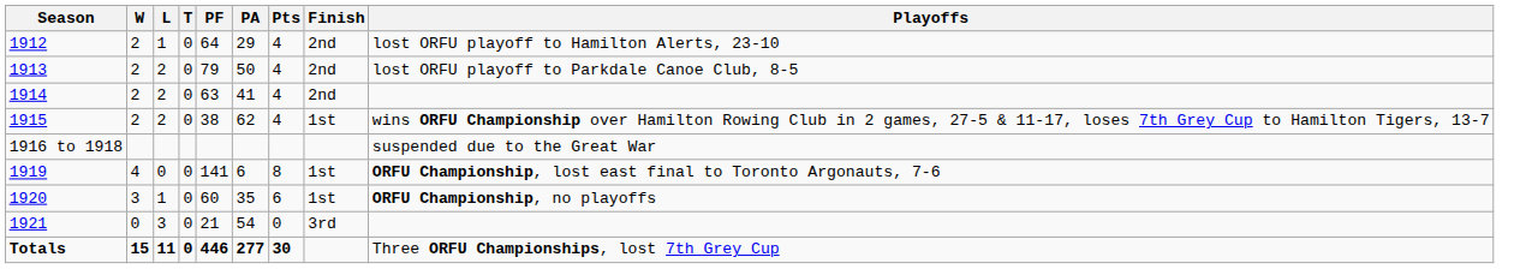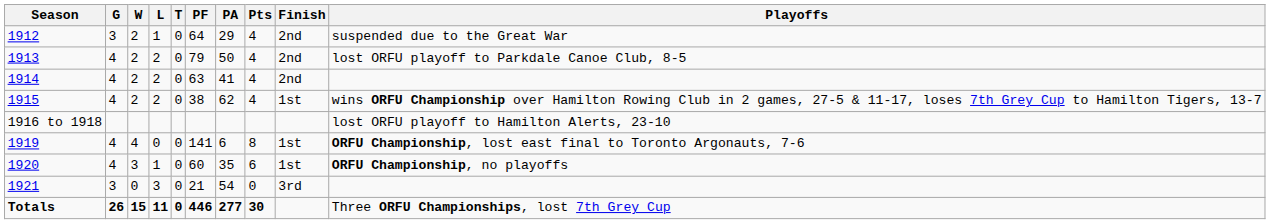 <table class="wikitable">
 <tr>
 <th>Season</th>
+<th>G</th>
 <th>W</th>
 <th>L</th>
 <th>T</th>
 <th>PF</th>
 <th>PA</th>
 <th>Pts</th>
 <th>Finish</th>
 <th>Playoffs</th>
 </tr>
 <tr>
 <td><a href='#'>1912</a></td>
+<td>3</td>
 <td>2</td>
 <td>1</td>
 <td>0</td>
 <td>64</td>
 <td>29</td>
 <td>4</td>
 <td>2nd</td>
-<td>lost ORFU playoff to Hamilton Alerts, 23-10</td>
+<td>suspended due to the Great War</td>
 </tr>
 <tr>
 <td><a href='#'>1913</a></td>
+<td>4</td>
 <td>2</td>
 <td>2</td>
 <td>0</td>
 <td>79</td>
 <td>50</td>
 <td>4</td>
 <td>2nd</td>
 <td>lost ORFU playoff to Parkdale Canoe Club, 8-5</td>
 </tr>
 <tr>
 <td><a href='#'>1914</a></td>
+<td>4</td>
 <td>2</td>
 <td>2</td>
 <td>0</td>
 <td>63</td>
 <td>41</td>
 <td>4</td>
 <td>2nd</td>
 <td></td>
 </tr>
 <tr>
 <td><a href='#'>1915</a></td>
+<td>4</td>
 <td>2</td>
 <td>2</td>
 <td>0</td>
 <td>38</td>
 <td>62</td>
 <td>4</td>
 <td>1st</td>
 <td>wins <strong>ORFU Championship</strong> over Hamilton Rowing Club in 2 games, 27-5 & 11-17, loses <a href='#'>7th Grey Cup</a> to Hamilton Tigers, 13-7</td>
 </tr>
 <tr>
 <td>1916 to 1918</td>
 <td></td>
 <td></td>
 <td></td>
 <td></td>
 <td></td>
 <td></td>
 <td></td>
-<td>suspended due to the Great War</td>
+<td></td>
+<td>lost ORFU playoff to Hamilton Alerts, 23-10</td>
 </tr>
 <tr>
 <td><a href='#'>1919</a></td>
+<td>4</td>
 <td>4</td>
 <td>0</td>
 <td>0</td>
 <td>141</td>
 <td>6</td>
 <td>8</td>
 <td>1st</td>
 <td><strong>ORFU Championship</strong>, lost east final to Toronto Argonauts, 7-6</td>
 </tr>
 <tr>
 <td><a href='#'>1920</a></td>
+<td>4</td>
 <td>3</td>
 <td>1</td>
 <td>0</td>
 <td>60</td>
 <td>35</td>
 <td>6</td>
 <td>1st</td>
 <td><strong>ORFU Championship</strong>, no playoffs</td>
 </tr>
 <tr>
 <td><a href='#'>1921</a></td>
+<td>3</td>
 <td>0</td>
 <td>3</td>
 <td>0</td>
 <td>21</td>
 <td>54</td>
 <td>0</td>
 <td>3rd</td>
 <td></td>
 </tr>
 <tr>
 <td><strong>Totals</strong></td>
+<td><strong>26</strong></td>
 <td><strong>15</strong></td>
 <td><strong>11</strong></td>
 <td><strong>0</strong></td>
 <td><strong>446</strong></td>
 <td><strong>277</strong></td>
 <td><strong>30</strong></td>
 <td></td>
 <td>Three <strong>ORFU Championships</strong>, lost <a href='#'>7th Grey Cup</a></td>
 </tr>
 </table>
